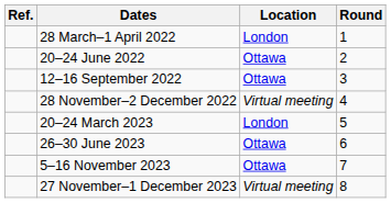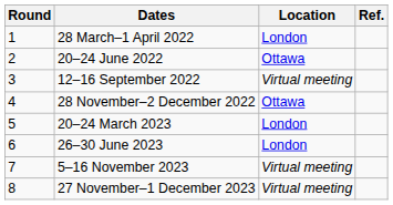 <table class="wikitable sortable">
 <tr>
-<th>Ref.</th>
+<th>Round</th>
 <th>Dates</th>
 <th>Location</th>
-<th>Round</th>
+<th>Ref.</th>
 </tr>
 <tr>
-<td></td>
+<td>1</td>
 <td>28 March–1 April 2022</td>
 <td><a href='#'>London</a></td>
-<td>1</td>
+<td></td>
 </tr>
 <tr>
-<td></td>
+<td>2</td>
 <td>20–24 June 2022</td>
 <td><a href='#'>Ottawa</a></td>
-<td>2</td>
+<td></td>
 </tr>
 <tr>
+<td>3</td>
+<td>12–16 September 2022</td>
+<td><em>Virtual meeting</em></td>
 <td></td>
-<td>12–16 September 2022</td>
-<td><a href='#'>Ottawa</a></td>
-<td>3</td>
 </tr>
 <tr>
+<td>4</td>
+<td>28 November–2 December 2022</td>
+<td><a href='#'>Ottawa</a></td>
 <td></td>
-<td>28 November–2 December 2022</td>
-<td><em>Virtual meeting</em></td>
-<td>4</td>
 </tr>
 <tr>
-<td></td>
+<td>5</td>
 <td>20–24 March 2023</td>
 <td><a href='#'>London</a></td>
-<td>5</td>
+<td></td>
 </tr>
 <tr>
+<td>6</td>
+<td>26–30 June 2023</td>
+<td><a href='#'>London</a></td>
 <td></td>
-<td>26–30 June 2023</td>
-<td><a href='#'>Ottawa</a></td>
-<td>6</td>
 </tr>
 <tr>
+<td>7</td>
+<td>5–16 November 2023</td>
+<td><em>Virtual meeting</em></td>
 <td></td>
-<td>5–16 November 2023</td>
-<td><a href='#'>Ottawa</a></td>
-<td>7</td>
 </tr>
 <tr>
-<td></td>
+<td>8</td>
 <td>27 November–1 December 2023</td>
 <td><em>Virtual meeting</em></td>
-<td>8</td>
+<td></td>
 </tr>
 </table>
